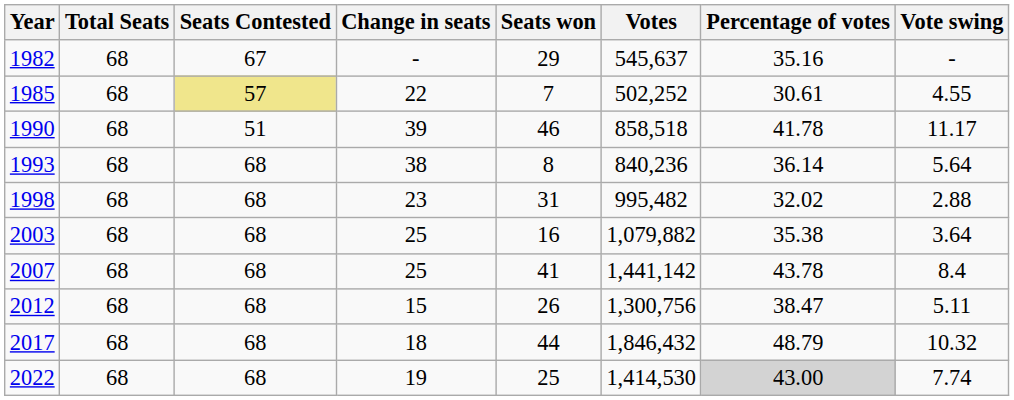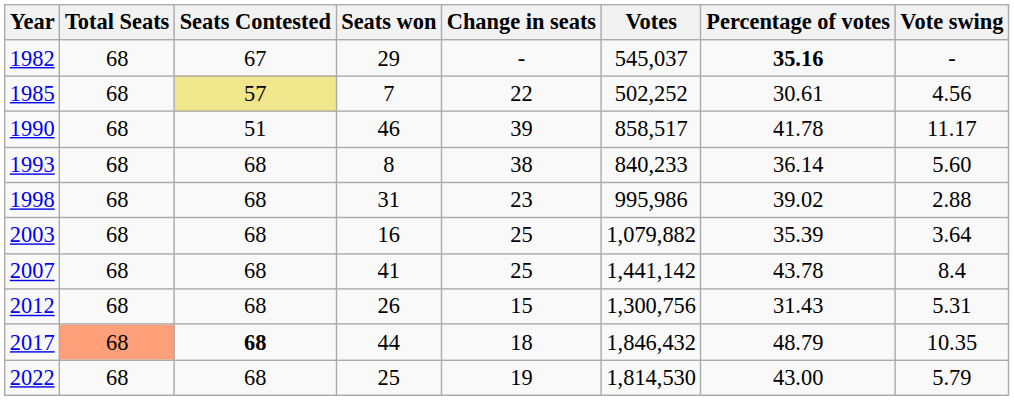 <table class="wikitable sortable" style="text-align:center">
 <tr>
 <th>Year</th>
 <th>Total Seats</th>
 <th>Seats Contested</th>
+<th>Seats won</th>
 <th>Change in seats</th>
-<th>Seats won</th>
 <th>Votes</th>
 <th>Percentage of votes</th>
 <th>Vote swing</th>
 </tr>
 <tr>
 <td><a href='#'>1982</a></td>
 <td>68</td>
 <td>67</td>
+<td>29</td>
 <td>-</td>
-<td>29</td>
-<td>545,637</td>
-<td>35.16</td>
+<td>545,037</td>
+<td><strong>35.16</strong></td>
 <td>-</td>
 </tr>
 <tr>
 <td><a href='#'>1985</a></td>
 <td>68</td>
 <td style="background: khaki;">57</td>
+<td>7</td>
 <td>22</td>
-<td>7</td>
 <td>502,252</td>
 <td>30.61</td>
-<td>4.55</td>
+<td>4.56</td>
 </tr>
 <tr>
 <td><a href='#'>1990</a></td>
 <td>68</td>
 <td>51</td>
+<td>46</td>
 <td>39</td>
-<td>46</td>
-<td>858,518</td>
+<td>858,517</td>
 <td>41.78</td>
 <td>11.17</td>
 </tr>
 <tr>
 <td><a href='#'>1993</a></td>
 <td>68</td>
 <td>68</td>
+<td>8</td>
 <td>38</td>
-<td>8</td>
-<td>840,236</td>
+<td>840,233</td>
 <td>36.14</td>
-<td>5.64</td>
+<td>5.60</td>
 </tr>
 <tr>
 <td><a href='#'>1998</a></td>
 <td>68</td>
 <td>68</td>
+<td>31</td>
 <td>23</td>
-<td>31</td>
-<td>995,482</td>
-<td>32.02</td>
+<td>995,986</td>
+<td>39.02</td>
 <td>2.88</td>
 </tr>
 <tr>
 <td><a href='#'>2003</a></td>
 <td>68</td>
 <td>68</td>
+<td>16</td>
 <td>25</td>
-<td>16</td>
 <td>1,079,882</td>
-<td>35.38</td>
+<td>35.39</td>
 <td>3.64</td>
 </tr>
 <tr>
 <td><a href='#'>2007</a></td>
 <td>68</td>
 <td>68</td>
+<td>41</td>
 <td>25</td>
-<td>41</td>
 <td>1,441,142</td>
 <td>43.78</td>
 <td>8.4</td>
 </tr>
 <tr>
 <td><a href='#'>2012</a></td>
 <td>68</td>
 <td>68</td>
+<td>26</td>
 <td>15</td>
-<td>26</td>
 <td>1,300,756</td>
-<td>38.47</td>
-<td>5.11</td>
+<td>31.43</td>
+<td>5.31</td>
 </tr>
 <tr>
 <td><a href='#'>2017</a></td>
-<td>68</td>
-<td>68</td>
+<td style="background: lightsalmon;">68</td>
+<td><strong>68</strong></td>
+<td>44</td>
 <td>18</td>
-<td>44</td>
 <td>1,846,432</td>
 <td>48.79</td>
-<td>10.32</td>
+<td>10.35</td>
 </tr>
 <tr>
 <td><a href='#'>2022</a></td>
 <td>68</td>
 <td>68</td>
+<td>25</td>
 <td>19</td>
-<td>25</td>
-<td>1,414,530</td>
-<td style="background: lightgrey;">43.00</td>
-<td>7.74</td>
+<td>1,814,530</td>
+<td>43.00</td>
+<td>5.79</td>
 </tr>
 </table>
